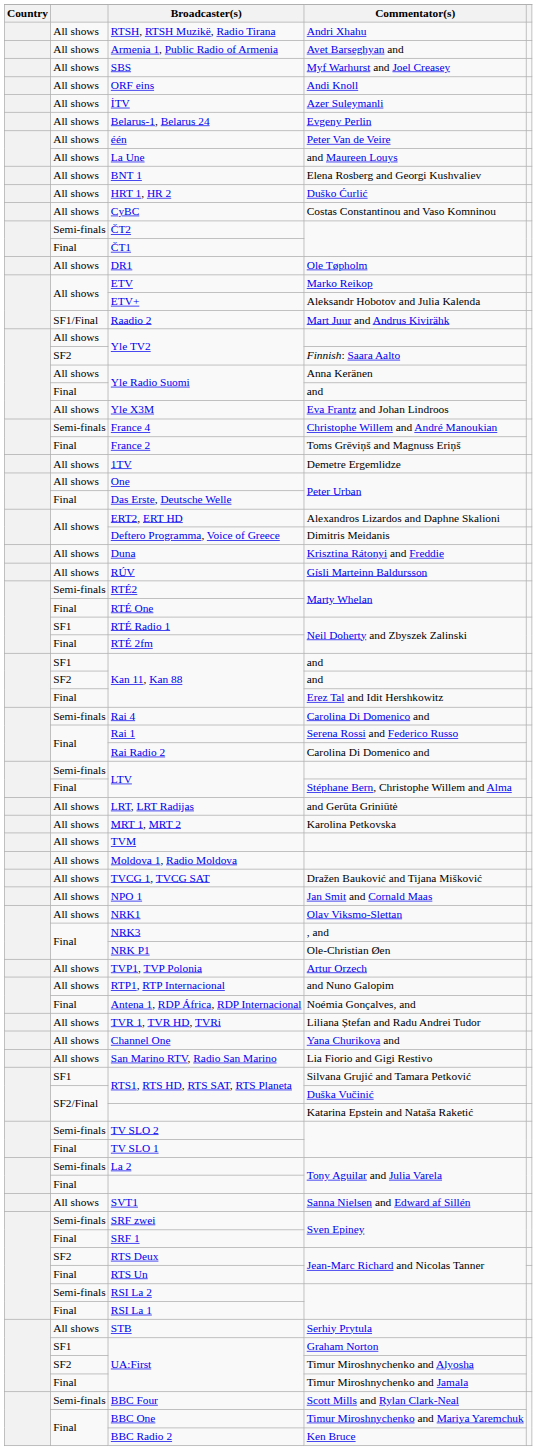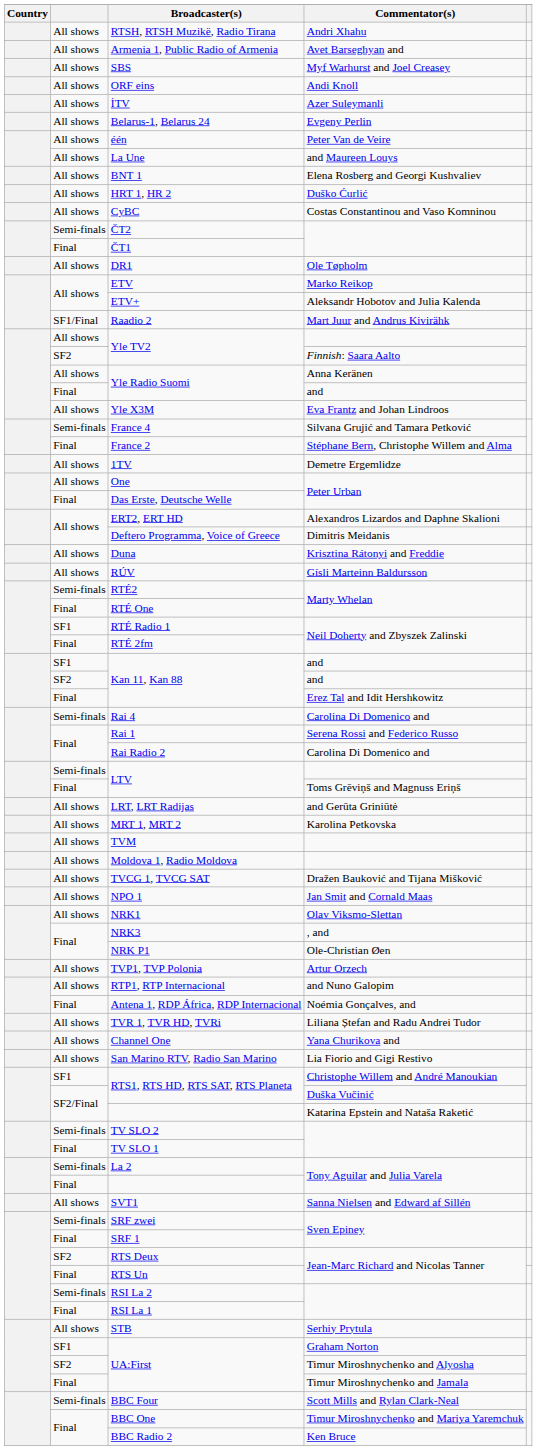 <table class="wikitable plainrowheaders">
 <tr>
 </tr>
 <tr>
 <th scope="col">Country</th>
 <th scope="col"></th>
 <th scope="col">Broadcaster(s)</th>
 <th scope="col">Commentator(s)</th>
 <th scope="col"></th>
 </tr>
 <tr>
 <th scope="row"></th>
 <td>All shows</td>
 <td><a href='#'>RTSH</a>, <a href='#'>RTSH Muzikë</a>, <a href='#'>Radio Tirana</a></td>
 <td><a href='#'>Andri Xhahu</a></td>
 <td></td>
 </tr>
 <tr>
 <th scope="row"></th>
 <td>All shows</td>
 <td><a href='#'>Armenia 1</a>, <a href='#'>Public Radio of Armenia</a></td>
 <td><a href='#'>Avet Barseghyan</a> and </td>
 <td></td>
 </tr>
 <tr>
 <th scope="row"></th>
 <td>All shows</td>
 <td><a href='#'>SBS</a></td>
 <td><a href='#'>Myf Warhurst</a> and <a href='#'>Joel Creasey</a></td>
 <td></td>
 </tr>
 <tr>
 <th scope="row"></th>
 <td>All shows</td>
 <td><a href='#'>ORF eins</a></td>
 <td><a href='#'>Andi Knoll</a></td>
 <td></td>
 </tr>
 <tr>
 <th scope="row"></th>
 <td>All shows</td>
 <td><a href='#'>İTV</a></td>
 <td><a href='#'>Azer Suleymanli</a></td>
 <td></td>
 </tr>
 <tr>
 <th scope="row"></th>
 <td>All shows</td>
 <td><a href='#'>Belarus-1</a>, <a href='#'>Belarus 24</a></td>
 <td><a href='#'>Evgeny Perlin</a></td>
 <td></td>
 </tr>
 <tr>
 <th scope="row" rowspan="2"></th>
 <td>All shows</td>
 <td><a href='#'>één</a></td>
 <td><a href='#'>Peter Van de Veire</a></td>
 <td></td>
 </tr>
 <tr>
 <td>All shows</td>
 <td><a href='#'>La Une</a></td>
 <td> and <a href='#'>Maureen Louys</a></td>
 <td></td>
 </tr>
 <tr>
 <th scope="row"></th>
 <td>All shows</td>
 <td><a href='#'>BNT 1</a></td>
 <td>Elena Rosberg and Georgi Kushvaliev</td>
 <td></td>
 </tr>
 <tr>
 <th scope="row"></th>
 <td>All shows</td>
 <td><a href='#'>HRT 1</a>, <a href='#'>HR 2</a></td>
 <td><a href='#'>Duško Ćurlić</a></td>
 <td></td>
 </tr>
 <tr>
 <th scope="row"></th>
 <td>All shows</td>
 <td><a href='#'>CyBC</a></td>
 <td>Costas Constantinou and Vaso Komninou</td>
 <td></td>
 </tr>
 <tr>
 <th scope="row" rowspan="2"></th>
 <td>Semi-finals</td>
 <td><a href='#'>ČT2</a></td>
 <td rowspan="2"></td>
 <td rowspan="2"></td>
 </tr>
 <tr>
 <td>Final</td>
 <td><a href='#'>ČT1</a></td>
 </tr>
 <tr>
 <th scope="row"></th>
 <td>All shows</td>
 <td><a href='#'>DR1</a></td>
 <td><a href='#'>Ole Tøpholm</a></td>
 <td></td>
 </tr>
 <tr>
 <th scope="row" rowspan="3"></th>
 <td rowspan="2">All shows</td>
 <td><a href='#'>ETV</a></td>
 <td><a href='#'>Marko Reikop</a></td>
 <td></td>
 </tr>
 <tr>
 <td><a href='#'>ETV+</a></td>
 <td>Aleksandr Hobotov and Julia Kalenda</td>
 <td></td>
 </tr>
 <tr>
 <td>SF1/Final</td>
 <td><a href='#'>Raadio 2</a></td>
 <td><a href='#'>Mart Juur</a> and <a href='#'>Andrus Kivirähk</a></td>
 <td></td>
 </tr>
 <tr>
 <th scope="row" rowspan="5"></th>
 <td>All shows</td>
 <td rowspan="2"><a href='#'>Yle TV2</a></td>
 <td></td>
 <td rowspan="5"></td>
 </tr>
 <tr>
 <td>SF2</td>
 <td><em>Finnish</em>: <a href='#'>Saara Aalto</a></td>
 </tr>
 <tr>
 <td>All shows</td>
 <td rowspan="2"><a href='#'>Yle Radio Suomi</a></td>
 <td>Anna Keränen</td>
 </tr>
 <tr>
 <td>Final</td>
 <td> and </td>
 </tr>
 <tr>
 <td>All shows</td>
 <td><a href='#'>Yle X3M</a></td>
 <td><a href='#'>Eva Frantz</a> and Johan Lindroos</td>
 </tr>
 <tr>
 <th scope="row" rowspan="2"></th>
 <td>Semi-finals</td>
 <td><a href='#'>France 4</a></td>
-<td><a href='#'>Christophe Willem</a> and <a href='#'>André Manoukian</a></td>
+<td>Silvana Grujić and Tamara Petković</td>
 <td rowspan="2"></td>
 </tr>
 <tr>
 <td>Final</td>
 <td><a href='#'>France 2</a></td>
-<td>Toms Grēviņš and Magnuss Eriņš</td>
+<td><a href='#'>Stéphane Bern</a>, Christophe Willem and <a href='#'>Alma</a></td>
 </tr>
 <tr>
 <th scope="row"></th>
 <td>All shows</td>
 <td><a href='#'>1TV</a></td>
 <td>Demetre Ergemlidze</td>
 <td></td>
 </tr>
 <tr>
 <th scope="row" rowspan="2"></th>
 <td>All shows</td>
 <td><a href='#'>One</a></td>
 <td rowspan="2"><a href='#'>Peter Urban</a></td>
 <td rowspan="2"></td>
 </tr>
 <tr>
 <td>Final</td>
 <td><a href='#'>Das Erste</a>, <a href='#'>Deutsche Welle</a></td>
 </tr>
 <tr>
 <th scope="row" rowspan="2"></th>
 <td rowspan="2">All shows</td>
 <td><a href='#'>ERT2</a>, <a href='#'>ERT HD</a></td>
 <td>Alexandros Lizardos and Daphne Skalioni</td>
 <td></td>
 </tr>
 <tr>
 <td><a href='#'>Deftero Programma</a>, <a href='#'>Voice of Greece</a></td>
 <td>Dimitris Meidanis</td>
 <td></td>
 </tr>
 <tr>
 <th scope="row"></th>
 <td>All shows</td>
 <td><a href='#'>Duna</a></td>
 <td><a href='#'>Krisztina Rátonyi</a> and <a href='#'>Freddie</a></td>
 <td></td>
 </tr>
 <tr>
 <th scope="row"></th>
 <td>All shows</td>
 <td><a href='#'>RÚV</a></td>
 <td><a href='#'>Gísli Marteinn Baldursson</a></td>
 <td></td>
 </tr>
 <tr>
 <th scope="row" rowspan="4"></th>
 <td>Semi-finals</td>
 <td><a href='#'>RTÉ2</a></td>
 <td rowspan="2"><a href='#'>Marty Whelan</a></td>
 <td rowspan="2"></td>
 </tr>
 <tr>
 <td>Final</td>
 <td><a href='#'>RTÉ One</a></td>
 </tr>
 <tr>
 <td>SF1</td>
 <td><a href='#'>RTÉ Radio 1</a></td>
 <td rowspan="2"><a href='#'>Neil Doherty</a> and Zbyszek Zalinski</td>
 <td rowspan="2"></td>
 </tr>
 <tr>
 <td>Final</td>
 <td><a href='#'>RTÉ 2fm</a></td>
 </tr>
 <tr>
 <th scope="row" rowspan="3"></th>
 <td>SF1</td>
 <td rowspan="3"><a href='#'>Kan 11</a>, <a href='#'>Kan 88</a></td>
 <td> and </td>
 <td></td>
 </tr>
 <tr>
 <td>SF2</td>
 <td> and </td>
 <td></td>
 </tr>
 <tr>
 <td>Final</td>
 <td><a href='#'>Erez Tal</a> and Idit Hershkowitz</td>
 <td></td>
 </tr>
 <tr>
 <th scope="row" rowspan="3"></th>
 <td>Semi-finals</td>
 <td><a href='#'>Rai 4</a></td>
 <td><a href='#'>Carolina Di Domenico</a> and </td>
 <td></td>
 </tr>
 <tr>
 <td rowspan="2">Final</td>
 <td><a href='#'>Rai 1</a></td>
 <td><a href='#'>Serena Rossi</a> and <a href='#'>Federico Russo</a></td>
 <td rowspan="2"></td>
 </tr>
 <tr>
 <td><a href='#'>Rai Radio 2</a></td>
 <td>Carolina Di Domenico and </td>
 </tr>
 <tr>
 <th scope="row" rowspan="2"></th>
 <td>Semi-finals</td>
 <td rowspan="2"><a href='#'>LTV</a></td>
 <td></td>
 <td rowspan="2"></td>
 </tr>
 <tr>
 <td>Final</td>
-<td><a href='#'>Stéphane Bern</a>, Christophe Willem and <a href='#'>Alma</a></td>
+<td>Toms Grēviņš and Magnuss Eriņš</td>
 </tr>
 <tr>
 <th scope="row"></th>
 <td>All shows</td>
 <td><a href='#'>LRT</a>, <a href='#'>LRT Radijas</a></td>
 <td> and Gerūta Griniūtė</td>
 <td></td>
 </tr>
 <tr>
 <th scope="row"></th>
 <td>All shows</td>
 <td><a href='#'>MRT 1</a>, <a href='#'>MRT 2</a></td>
 <td>Karolina Petkovska</td>
 <td></td>
 </tr>
 <tr>
 <th scope="row"></th>
 <td>All shows</td>
 <td><a href='#'>TVM</a></td>
 <td> </td>
 <td></td>
 </tr>
 <tr>
 <th scope="row"></th>
 <td>All shows</td>
 <td><a href='#'>Moldova 1</a>, <a href='#'>Radio Moldova</a></td>
 <td> </td>
 <td></td>
 </tr>
 <tr>
 <th scope="row"></th>
 <td>All shows</td>
 <td><a href='#'>TVCG 1</a>, <a href='#'>TVCG SAT</a></td>
 <td>Dražen Bauković and Tijana Mišković</td>
 <td></td>
 </tr>
 <tr>
 <th scope="row"></th>
 <td>All shows</td>
 <td><a href='#'>NPO 1</a></td>
 <td><a href='#'>Jan Smit</a> and <a href='#'>Cornald Maas</a></td>
 <td></td>
 </tr>
 <tr>
 <th scope="row" rowspan="3"></th>
 <td>All shows</td>
 <td><a href='#'>NRK1</a></td>
 <td><a href='#'>Olav Viksmo-Slettan</a></td>
 <td></td>
 </tr>
 <tr>
 <td rowspan="2">Final</td>
 <td><a href='#'>NRK3</a></td>
 <td>,  and </td>
 <td></td>
 </tr>
 <tr>
 <td><a href='#'>NRK P1</a></td>
 <td>Ole-Christian Øen</td>
 <td></td>
 </tr>
 <tr>
 <th scope="row"></th>
 <td>All shows</td>
 <td><a href='#'>TVP1</a>, <a href='#'>TVP Polonia</a></td>
 <td><a href='#'>Artur Orzech</a></td>
 <td></td>
 </tr>
 <tr>
 <th scope="row" rowspan="2"></th>
 <td>All shows</td>
 <td><a href='#'>RTP1</a>, <a href='#'>RTP Internacional</a></td>
 <td> and Nuno Galopim</td>
 <td></td>
 </tr>
 <tr>
 <td scope="row">Final</td>
 <td><a href='#'>Antena 1</a>, <a href='#'>RDP África</a>, <a href='#'>RDP Internacional</a></td>
 <td>Noémia Gonçalves,  and </td>
 <td></td>
 </tr>
 <tr>
 <th scope="row"></th>
 <td>All shows</td>
 <td><a href='#'>TVR 1</a>, <a href='#'>TVR HD</a>, <a href='#'>TVRi</a></td>
 <td>Liliana Ștefan and Radu Andrei Tudor</td>
 <td></td>
 </tr>
 <tr>
 <th scope="row"></th>
 <td>All shows</td>
 <td><a href='#'>Channel One</a></td>
 <td><a href='#'>Yana Churikova</a> and </td>
 <td></td>
 </tr>
 <tr>
 <th scope="row"></th>
 <td>All shows</td>
 <td><a href='#'>San Marino RTV</a>, <a href='#'>Radio San Marino</a></td>
 <td>Lia Fiorio and Gigi Restivo</td>
 <td></td>
 </tr>
 <tr>
 <th scope="row" rowspan="3"></th>
 <td>SF1</td>
 <td rowspan="2"><a href='#'>RTS1</a>, <a href='#'>RTS HD</a>, <a href='#'>RTS SAT</a>, <a href='#'>RTS Planeta</a></td>
-<td>Silvana Grujić and Tamara Petković</td>
+<td><a href='#'>Christophe Willem</a> and <a href='#'>André Manoukian</a></td>
 <td rowspan="2"></td>
 </tr>
 <tr>
 <td rowspan="2">SF2/Final</td>
 <td><a href='#'>Duška Vučinić</a></td>
 </tr>
 <tr>
 <td></td>
 <td>Katarina Epstein and Nataša Raketić</td>
 <td></td>
 </tr>
 <tr>
 <th scope="row" rowspan="2"></th>
 <td>Semi-finals</td>
 <td><a href='#'>TV SLO 2</a></td>
 <td rowspan="2"></td>
 <td rowspan="2"></td>
 </tr>
 <tr>
 <td>Final</td>
 <td><a href='#'>TV SLO 1</a></td>
 </tr>
 <tr>
 <th scope="row" rowspan="2"></th>
 <td>Semi-finals</td>
 <td><a href='#'>La 2</a></td>
 <td rowspan="2"><a href='#'>Tony Aguilar</a> and <a href='#'>Julia Varela</a></td>
 <td rowspan="2"></td>
 </tr>
 <tr>
 <td>Final</td>
 <td></td>
 </tr>
 <tr>
 <th scope="row"></th>
 <td>All shows</td>
 <td><a href='#'>SVT1</a></td>
 <td><a href='#'>Sanna Nielsen</a> and <a href='#'>Edward af Sillén</a></td>
 <td></td>
 </tr>
 <tr>
 <th scope="row" rowspan="6"></th>
 <td>Semi-finals</td>
 <td><a href='#'>SRF zwei</a></td>
 <td rowspan="2"><a href='#'>Sven Epiney</a></td>
 <td rowspan="2"></td>
 </tr>
 <tr>
 <td>Final</td>
 <td><a href='#'>SRF 1</a></td>
 </tr>
 <tr>
 <td>SF2</td>
 <td><a href='#'>RTS Deux</a></td>
 <td rowspan="2"><a href='#'>Jean-Marc Richard</a> and Nicolas Tanner</td>
 <td></td>
 </tr>
 <tr>
 <td>Final</td>
 <td><a href='#'>RTS Un</a></td>
 <td></td>
 </tr>
 <tr>
 <td>Semi-finals</td>
 <td><a href='#'>RSI La 2</a></td>
 <td rowspan="2"></td>
 <td rowspan="2"></td>
 </tr>
 <tr>
 <td>Final</td>
 <td><a href='#'>RSI La 1</a></td>
 </tr>
 <tr>
 <th scope="row" rowspan="4"></th>
 <td>All shows</td>
 <td><a href='#'>STB</a></td>
 <td><a href='#'>Serhiy Prytula</a></td>
 <td></td>
 </tr>
 <tr>
 <td>SF1</td>
 <td rowspan="3"><a href='#'>UA:First</a></td>
 <td><a href='#'>Graham Norton</a></td>
 <td rowspan="3"></td>
 </tr>
 <tr>
 <td>SF2</td>
 <td>Timur Miroshnychenko and <a href='#'>Alyosha</a></td>
 </tr>
 <tr>
 <td>Final</td>
 <td>Timur Miroshnychenko and <a href='#'>Jamala</a></td>
 </tr>
 <tr>
 <th scope="row" rowspan="3"></th>
 <td>Semi-finals</td>
 <td><a href='#'>BBC Four</a></td>
 <td><a href='#'>Scott Mills</a> and <a href='#'>Rylan Clark-Neal</a></td>
 <td rowspan="3"></td>
 </tr>
 <tr>
 <td rowspan="2">Final</td>
 <td><a href='#'>BBC One</a></td>
 <td><a href='#'>Timur Miroshnychenko</a> and <a href='#'>Mariya Yaremchuk</a></td>
 </tr>
 <tr>
 <td><a href='#'>BBC Radio 2</a></td>
 <td><a href='#'>Ken Bruce</a></td>
 </tr>
 </table>
